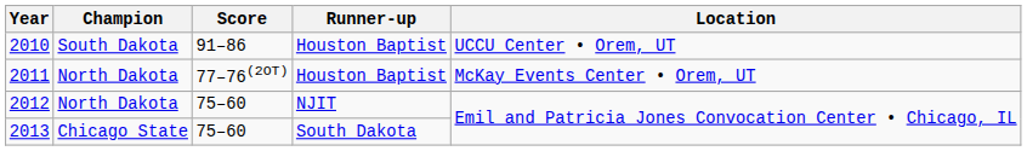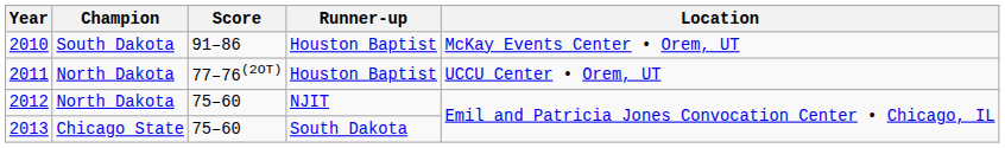 <table class="wikitable sortable">
 <tr>
 <th>Year</th>
 <th>Champion</th>
 <th>Score</th>
 <th>Runner-up</th>
 <th>Location</th>
 </tr>
 <tr>
 <td><a href='#'>2010</a></td>
 <td><a href='#'>South Dakota</a></td>
 <td>91–86</td>
 <td><a href='#'>Houston Baptist</a></td>
-<td><a href='#'>UCCU Center</a> • <a href='#'>Orem, UT</a></td>
+<td><a href='#'>McKay Events Center</a> • <a href='#'>Orem, UT</a></td>
 </tr>
 <tr>
 <td><a href='#'>2011</a></td>
 <td><a href='#'>North Dakota</a></td>
 <td>77–76<sup>(2OT)</sup></td>
 <td><a href='#'>Houston Baptist</a></td>
-<td><a href='#'>McKay Events Center</a> • <a href='#'>Orem, UT</a></td>
+<td><a href='#'>UCCU Center</a> • <a href='#'>Orem, UT</a></td>
 </tr>
 <tr>
 <td><a href='#'>2012</a></td>
 <td><a href='#'>North Dakota</a></td>
 <td>75–60</td>
 <td><a href='#'>NJIT</a></td>
 <td rowspan=2><a href='#'>Emil and Patricia Jones Convocation Center</a>  • <a href='#'>Chicago, IL</a></td>
 </tr>
 <tr>
 <td><a href='#'>2013</a></td>
 <td><a href='#'>Chicago State</a></td>
 <td>75–60</td>
 <td><a href='#'>South Dakota</a></td>
 </tr>
 </table>
